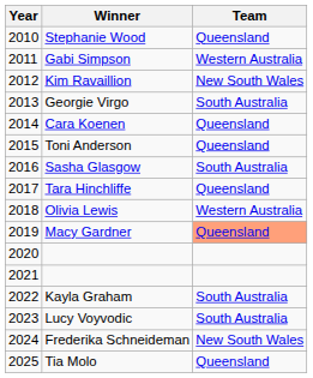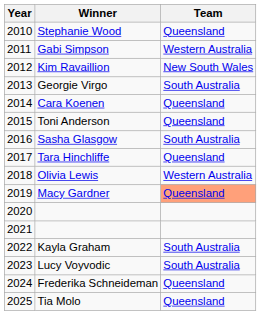 <table class="wikitable collapsible">
 <tr>
 <th>Year</th>
 <th>Winner</th>
 <th>Team</th>
 </tr>
 <tr>
 <td>2010</td>
 <td><a href='#'>Stephanie Wood</a></td>
 <td><a href='#'>Queensland</a></td>
 </tr>
 <tr>
 <td>2011</td>
 <td><a href='#'>Gabi Simpson</a></td>
 <td><a href='#'>Western Australia</a></td>
 </tr>
 <tr>
 <td>2012</td>
 <td><a href='#'>Kim Ravaillion</a></td>
 <td><a href='#'>New South Wales</a></td>
 </tr>
 <tr>
 <td>2013</td>
 <td>Georgie Virgo</td>
 <td><a href='#'>South Australia</a></td>
 </tr>
 <tr>
 <td>2014</td>
 <td><a href='#'>Cara Koenen</a></td>
 <td><a href='#'>Queensland</a></td>
 </tr>
 <tr>
 <td>2015</td>
 <td>Toni Anderson</td>
 <td><a href='#'>Queensland</a></td>
 </tr>
 <tr>
 <td>2016</td>
 <td><a href='#'>Sasha Glasgow</a></td>
 <td><a href='#'>South Australia</a></td>
 </tr>
 <tr>
 <td>2017</td>
 <td><a href='#'>Tara Hinchliffe</a></td>
 <td><a href='#'>Queensland</a></td>
 </tr>
 <tr>
 <td>2018</td>
 <td><a href='#'>Olivia Lewis</a></td>
 <td><a href='#'>Western Australia</a></td>
 </tr>
 <tr>
 <td>2019</td>
 <td><a href='#'>Macy Gardner</a></td>
 <td style="background: lightsalmon;"><a href='#'>Queensland</a></td>
 </tr>
 <tr>
 <td>2020</td>
 <td><em></em></td>
 <td></td>
 </tr>
 <tr>
 <td>2021</td>
 <td><em></em></td>
 <td></td>
 </tr>
 <tr>
 <td>2022</td>
 <td>Kayla Graham</td>
 <td><a href='#'>South Australia</a></td>
 </tr>
 <tr>
 <td>2023</td>
 <td>Lucy Voyvodic</td>
 <td><a href='#'>South Australia</a></td>
 </tr>
 <tr>
 <td>2024</td>
 <td>Frederika Schneideman</td>
-<td><a href='#'>New South Wales</a></td>
+<td><a href='#'>Queensland</a></td>
 </tr>
 <tr>
 <td>2025</td>
 <td>Tia Molo</td>
 <td><a href='#'>Queensland</a></td>
 </tr>
 </table>
